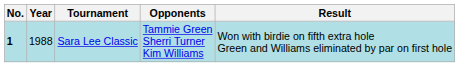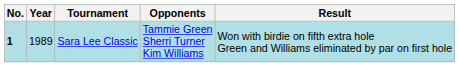 <table class="wikitable" style="font-size:95%;">
 <tr>
 <th>No.</th>
 <th>Year</th>
 <th>Tournament</th>
 <th>Opponents</th>
 <th>Result</th>
 </tr>
 <tr style="background:#B0E0E6;">
 <td><strong>1</strong></td>
-<td>1988</td>
+<td>1989</td>
 <td><a href='#'>Sara Lee Classic</a></td>
 <td> <a href='#'>Tammie Green</a><br> <a href='#'>Sherri Turner</a><br> <a href='#'>Kim Williams</a></td>
 <td>Won with birdie on fifth extra hole<br>Green and Williams eliminated by par on first hole</td>
 </tr>
 </table>
